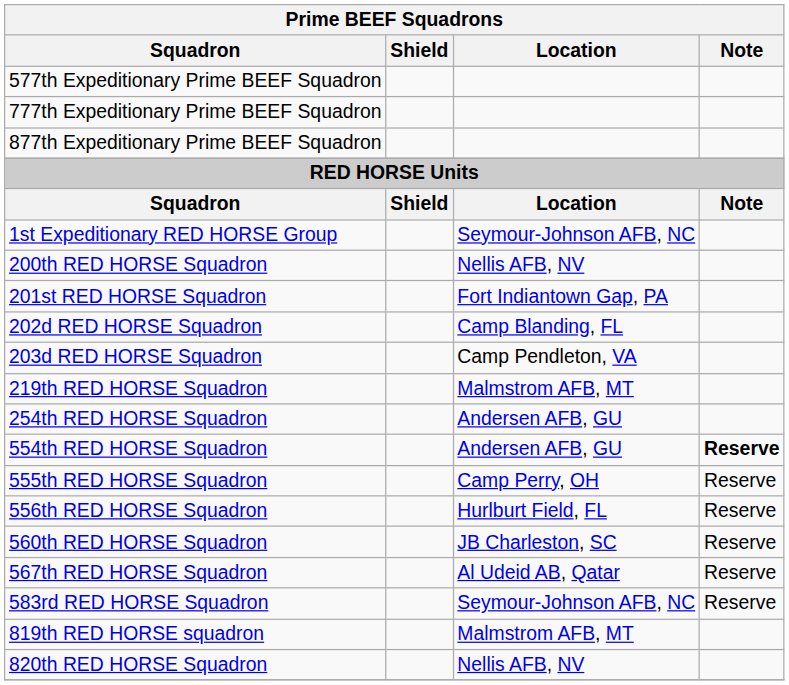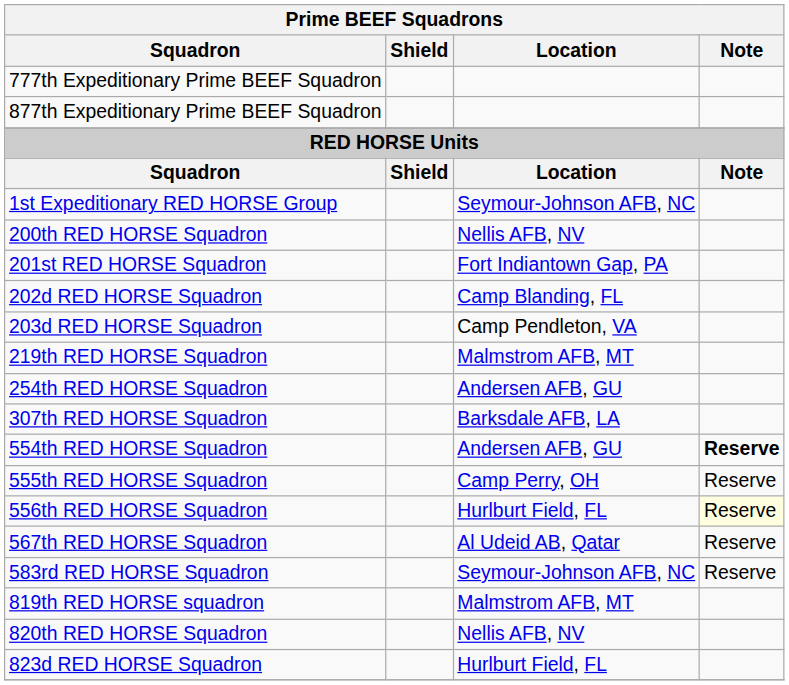 <table class="wikitable">
 <tr>
 <th colspan="4" align="center"><strong>Prime BEEF Squadrons</strong></th>
 </tr>
 <tr>
 <th>Squadron</th>
 <th>Shield</th>
 <th>Location</th>
 <th>Note</th>
-</tr>
-<tr>
-<td>577th Expeditionary Prime BEEF Squadron</td>
-<td></td>
-<td></td>
-<td></td>
 </tr>
 <tr>
 <td>777th Expeditionary Prime BEEF Squadron</td>
 <td></td>
 <td></td>
 <td></td>
 </tr>
 <tr>
 <td>877th Expeditionary Prime BEEF Squadron</td>
 <td></td>
 <td></td>
 <td></td>
 </tr>
 <tr>
 </tr>
 <tr bgcolor=cccccc>
 <td colspan="4" align="center"><strong>RED HORSE Units</strong></td>
 </tr>
 <tr>
 <th>Squadron</th>
 <th>Shield</th>
 <th>Location</th>
 <th>Note</th>
 </tr>
 <tr>
 <td><a href='#'>1st Expeditionary RED HORSE Group</a></td>
 <td></td>
 <td><a href='#'>Seymour-Johnson AFB</a>, <a href='#'>NC</a></td>
 <td></td>
 </tr>
 <tr>
 <td><a href='#'>200th RED HORSE Squadron</a></td>
 <td></td>
 <td><a href='#'>Nellis AFB</a>, <a href='#'>NV</a></td>
 <td></td>
 </tr>
 <tr>
 <td><a href='#'>201st RED HORSE Squadron</a></td>
 <td></td>
 <td><a href='#'>Fort Indiantown Gap</a>, <a href='#'>PA</a></td>
 <td></td>
 </tr>
 <tr>
 <td><a href='#'>202d RED HORSE Squadron</a></td>
 <td></td>
 <td><a href='#'>Camp Blanding</a>, <a href='#'>FL</a></td>
 <td></td>
 </tr>
 <tr>
 <td><a href='#'>203d RED HORSE Squadron</a></td>
 <td></td>
 <td>Camp Pendleton, <a href='#'>VA</a></td>
 <td></td>
 </tr>
 <tr>
 <td><a href='#'>219th RED HORSE Squadron</a></td>
 <td></td>
 <td><a href='#'>Malmstrom AFB</a>, <a href='#'>MT</a></td>
 <td></td>
 </tr>
 <tr>
 <td><a href='#'>254th RED HORSE Squadron</a></td>
 <td></td>
 <td><a href='#'>Andersen AFB</a>, <a href='#'>GU</a></td>
 <td></td>
 </tr>
 <tr>
+<td><a href='#'>307th RED HORSE Squadron</a></td>
+<td></td>
+<td><a href='#'>Barksdale AFB</a>, <a href='#'>LA</a></td>
+<td></td>
+</tr>
+<tr>
 <td><a href='#'>554th RED HORSE Squadron</a></td>
 <td></td>
 <td><a href='#'>Andersen AFB</a>, <a href='#'>GU</a></td>
 <td><strong>Reserve</strong></td>
 </tr>
 <tr>
 <td><a href='#'>555th RED HORSE Squadron</a></td>
 <td></td>
 <td><a href='#'>Camp Perry</a>, <a href='#'>OH</a></td>
 <td>Reserve</td>
 </tr>
 <tr>
 <td><a href='#'>556th RED HORSE Squadron</a></td>
 <td></td>
 <td><a href='#'>Hurlburt Field</a>, <a href='#'>FL</a></td>
-<td>Reserve</td>
-</tr>
-<tr>
-<td><a href='#'>560th RED HORSE Squadron</a></td>
-<td></td>
-<td><a href='#'>JB Charleston</a>, <a href='#'>SC</a></td>
-<td>Reserve</td>
+<td style="background: lightyellow;">Reserve</td>
 </tr>
 <tr>
 <td><a href='#'>567th RED HORSE Squadron</a></td>
 <td></td>
 <td><a href='#'>Al Udeid AB</a>, <a href='#'>Qatar</a></td>
 <td>Reserve</td>
 </tr>
 <tr>
 <td><a href='#'>583rd RED HORSE Squadron</a></td>
 <td></td>
 <td><a href='#'>Seymour-Johnson AFB</a>, <a href='#'>NC</a></td>
 <td>Reserve</td>
 </tr>
 <tr>
 <td><a href='#'>819th RED HORSE squadron</a></td>
 <td></td>
 <td><a href='#'>Malmstrom AFB</a>, <a href='#'>MT</a></td>
 <td></td>
 </tr>
 <tr>
 <td><a href='#'>820th RED HORSE Squadron</a></td>
 <td></td>
 <td><a href='#'>Nellis AFB</a>, <a href='#'>NV</a></td>
 <td></td>
 </tr>
 <tr>
+<td><a href='#'>823d RED HORSE Squadron</a></td>
+<td></td>
+<td><a href='#'>Hurlburt Field</a>, <a href='#'>FL</a></td>
+<td></td>
+</tr>
+<tr>
 </tr>
 </table>
